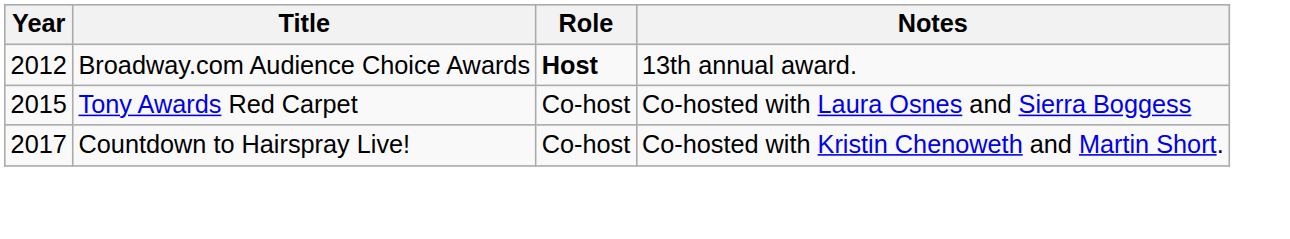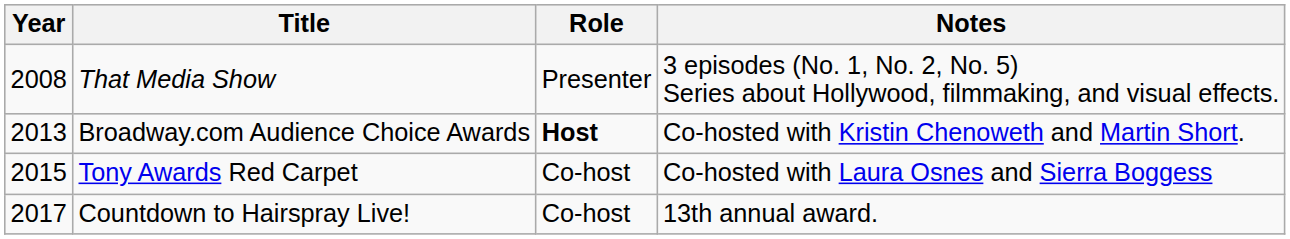 <table class="wikitable">
 <tr>
 <th scope="col">Year</th>
 <th scope="col">Title</th>
 <th scope="col">Role</th>
 <th scope="col" class="unsortable">Notes</th>
 </tr>
 <tr>
-<td style="text-align:center;">2012</td>
+<td style="text-align:center;">2008</td>
+<td><em>That Media Show</em></td>
+<td>Presenter</td>
+<td>3 episodes (No. 1, No. 2, No. 5)<br>Series about Hollywood, filmmaking, and visual effects.</td>
+</tr>
+<tr>
+<td style="text-align:center;">2013</td>
 <td>Broadway.com Audience Choice Awards</td>
 <td><strong>Host</strong></td>
-<td>13th annual award.</td>
+<td>Co-hosted with <a href='#'>Kristin Chenoweth</a> and <a href='#'>Martin Short</a>.</td>
 </tr>
 <tr>
 <td style="text-align:center;">2015</td>
 <td><a href='#'>Tony Awards</a> Red Carpet</td>
 <td>Co-host</td>
 <td>Co-hosted with <a href='#'>Laura Osnes</a> and <a href='#'>Sierra Boggess</a></td>
 </tr>
 <tr>
 <td style="text-align:center;">2017</td>
 <td>Countdown to Hairspray Live!</td>
 <td>Co-host</td>
-<td>Co-hosted with <a href='#'>Kristin Chenoweth</a> and <a href='#'>Martin Short</a>.</td>
+<td>13th annual award.</td>
 </tr>
 </table>
